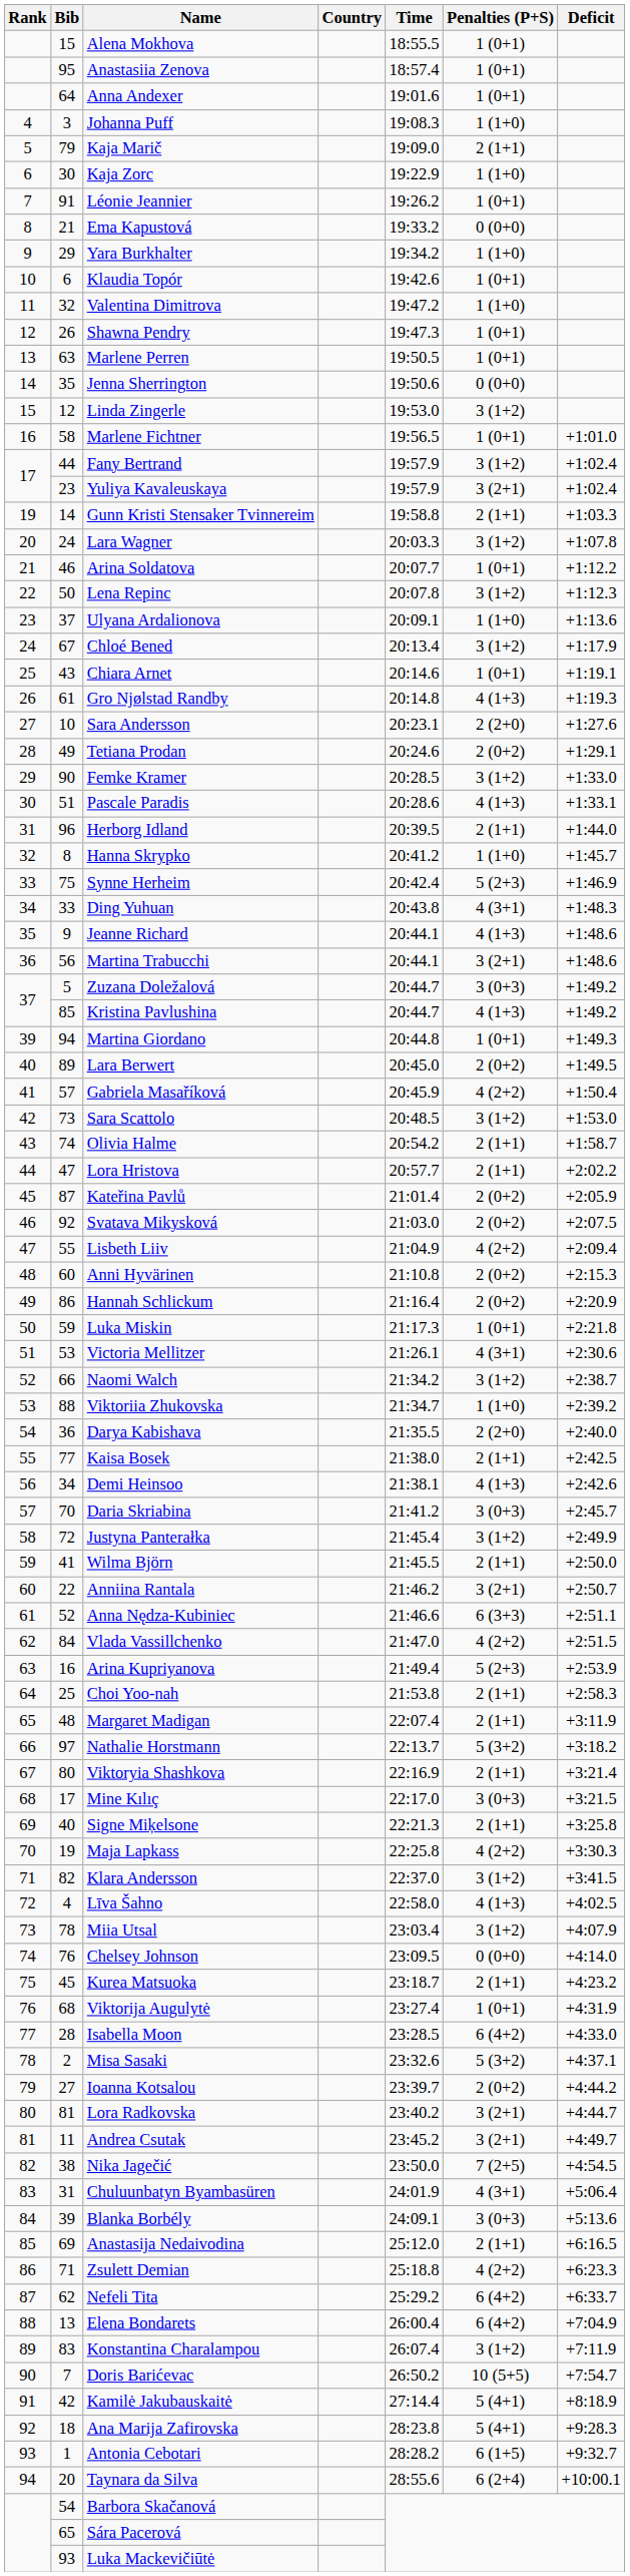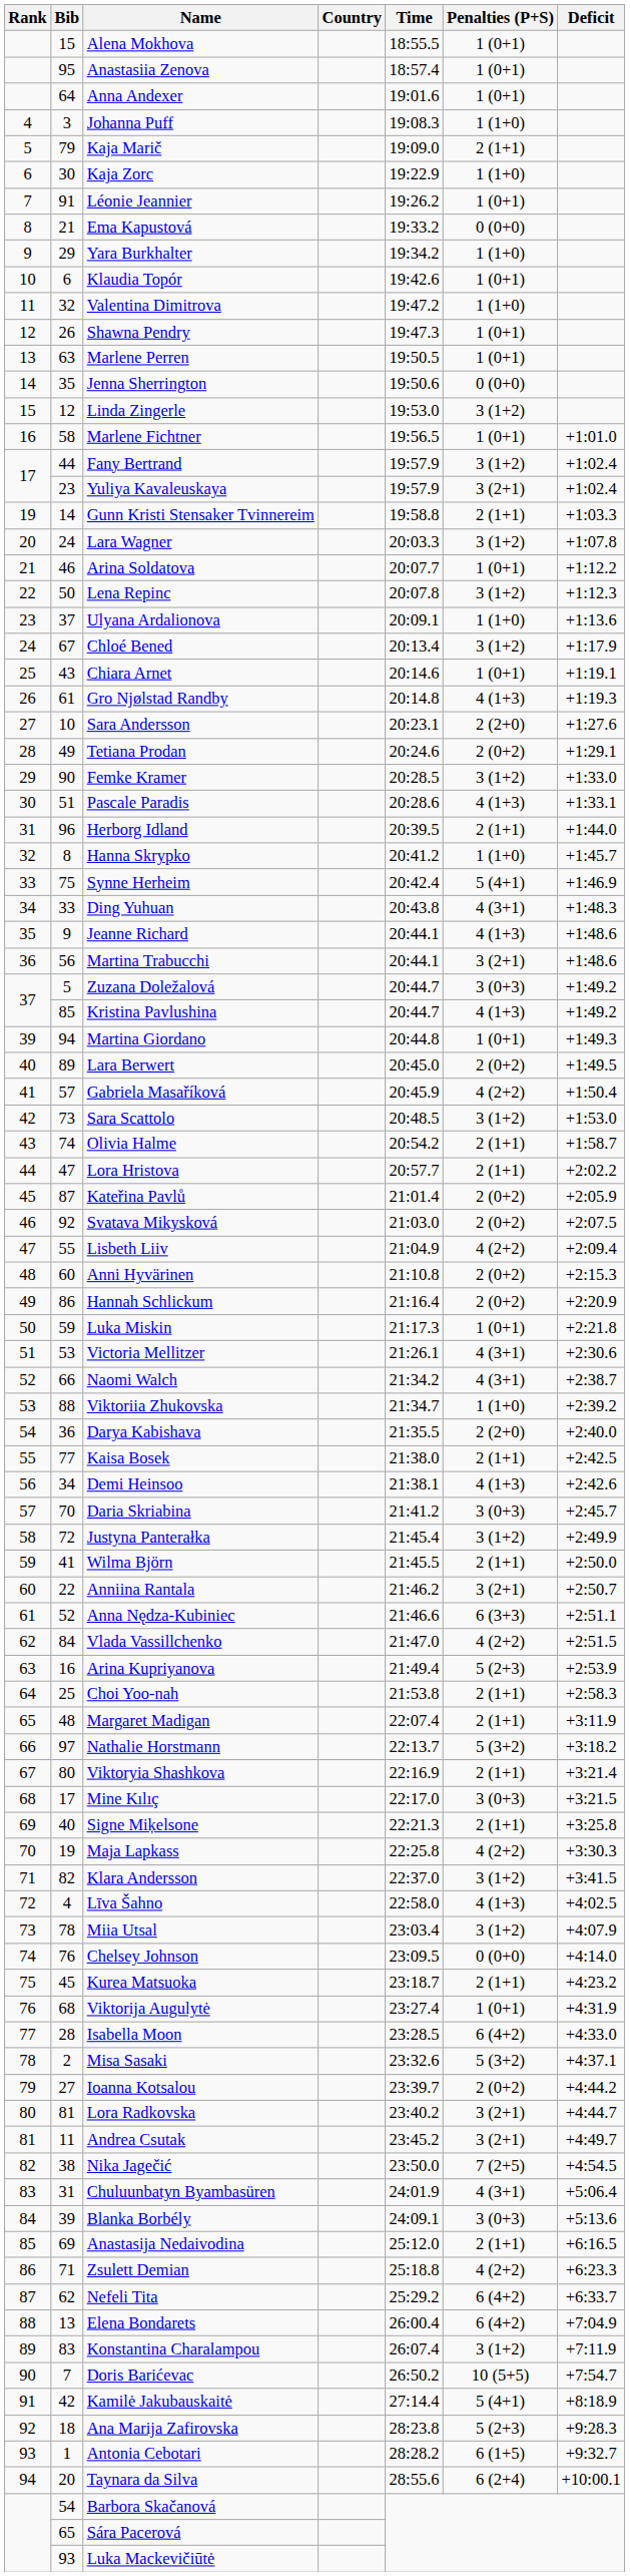 <table class="wikitable sortable" style="text-align:center">
 <tr>
 <th>Rank</th>
 <th>Bib</th>
 <th>Name</th>
 <th>Country</th>
 <th>Time</th>
 <th>Penalties (P+S)</th>
 <th>Deficit</th>
 </tr>
 <tr>
 <td></td>
 <td>15</td>
 <td align=left><a href='#'>Alena Mokhova</a></td>
 <td align=left></td>
 <td>18:55.5</td>
 <td>1 (0+1)</td>
 <td></td>
 </tr>
 <tr>
 <td></td>
 <td>95</td>
 <td align=left><a href='#'>Anastasiia Zenova</a></td>
 <td align=left></td>
 <td>18:57.4</td>
 <td>1 (0+1)</td>
 <td></td>
 </tr>
 <tr>
 <td></td>
 <td>64</td>
 <td align=left><a href='#'>Anna Andexer</a></td>
 <td align=left></td>
 <td>19:01.6</td>
 <td>1 (0+1)</td>
 <td></td>
 </tr>
 <tr>
 <td>4</td>
 <td>3</td>
 <td align=left><a href='#'>Johanna Puff</a></td>
 <td align=left></td>
 <td>19:08.3</td>
 <td>1 (1+0)</td>
 <td></td>
 </tr>
 <tr>
 <td>5</td>
 <td>79</td>
 <td align=left><a href='#'>Kaja Marič</a></td>
 <td align=left></td>
 <td>19:09.0</td>
 <td>2 (1+1)</td>
 <td></td>
 </tr>
 <tr>
 <td>6</td>
 <td>30</td>
 <td align=left><a href='#'>Kaja Zorc</a></td>
 <td align=left></td>
 <td>19:22.9</td>
 <td>1 (1+0)</td>
 <td></td>
 </tr>
 <tr>
 <td>7</td>
 <td>91</td>
 <td align=left><a href='#'>Léonie Jeannier</a></td>
 <td align=left></td>
 <td>19:26.2</td>
 <td>1 (0+1)</td>
 <td></td>
 </tr>
 <tr>
 <td>8</td>
 <td>21</td>
 <td align=left><a href='#'>Ema Kapustová</a></td>
 <td align=left></td>
 <td>19:33.2</td>
 <td>0 (0+0)</td>
 <td></td>
 </tr>
 <tr>
 <td>9</td>
 <td>29</td>
 <td align=left><a href='#'>Yara Burkhalter</a></td>
 <td align=left></td>
 <td>19:34.2</td>
 <td>1 (1+0)</td>
 <td></td>
 </tr>
 <tr>
 <td>10</td>
 <td>6</td>
 <td align=left><a href='#'>Klaudia Topór</a></td>
 <td align=left></td>
 <td>19:42.6</td>
 <td>1 (0+1)</td>
 <td></td>
 </tr>
 <tr>
 <td>11</td>
 <td>32</td>
 <td align=left><a href='#'>Valentina Dimitrova</a></td>
 <td align=left></td>
 <td>19:47.2</td>
 <td>1 (1+0)</td>
 <td></td>
 </tr>
 <tr>
 <td>12</td>
 <td>26</td>
 <td align=left><a href='#'>Shawna Pendry</a></td>
 <td align=left></td>
 <td>19:47.3</td>
 <td>1 (0+1)</td>
 <td></td>
 </tr>
 <tr>
 <td>13</td>
 <td>63</td>
 <td align=left><a href='#'>Marlene Perren</a></td>
 <td align=left></td>
 <td>19:50.5</td>
 <td>1 (0+1)</td>
 <td></td>
 </tr>
 <tr>
 <td>14</td>
 <td>35</td>
 <td align=left><a href='#'>Jenna Sherrington</a></td>
 <td align=left></td>
 <td>19:50.6</td>
 <td>0 (0+0)</td>
 <td></td>
 </tr>
 <tr>
 <td>15</td>
 <td>12</td>
 <td align=left><a href='#'>Linda Zingerle</a></td>
 <td align=left></td>
 <td>19:53.0</td>
 <td>3 (1+2)</td>
 <td></td>
 </tr>
 <tr>
 <td>16</td>
 <td>58</td>
 <td align=left><a href='#'>Marlene Fichtner</a></td>
 <td align=left></td>
 <td>19:56.5</td>
 <td>1 (0+1)</td>
 <td>+1:01.0</td>
 </tr>
 <tr>
 <td rowspan="2">17</td>
 <td>44</td>
 <td align=left><a href='#'>Fany Bertrand</a></td>
 <td align=left></td>
 <td>19:57.9</td>
 <td>3 (1+2)</td>
 <td>+1:02.4</td>
 </tr>
 <tr>
 <td>23</td>
 <td align=left><a href='#'>Yuliya Kavaleuskaya</a></td>
 <td align=left></td>
 <td>19:57.9</td>
 <td>3 (2+1)</td>
 <td>+1:02.4</td>
 </tr>
 <tr>
 <td>19</td>
 <td>14</td>
 <td align=left><a href='#'>Gunn Kristi Stensaker Tvinnereim</a></td>
 <td align=left></td>
 <td>19:58.8</td>
 <td>2 (1+1)</td>
 <td>+1:03.3</td>
 </tr>
 <tr>
 <td>20</td>
 <td>24</td>
 <td align=left><a href='#'>Lara Wagner</a></td>
 <td align=left></td>
 <td>20:03.3</td>
 <td>3 (1+2)</td>
 <td>+1:07.8</td>
 </tr>
 <tr>
 <td>21</td>
 <td>46</td>
 <td align=left><a href='#'>Arina Soldatova</a></td>
 <td align=left></td>
 <td>20:07.7</td>
 <td>1 (0+1)</td>
 <td>+1:12.2</td>
 </tr>
 <tr>
 <td>22</td>
 <td>50</td>
 <td align=left><a href='#'>Lena Repinc</a></td>
 <td align=left></td>
 <td>20:07.8</td>
 <td>3 (1+2)</td>
 <td>+1:12.3</td>
 </tr>
 <tr>
 <td>23</td>
 <td>37</td>
 <td align=left><a href='#'>Ulyana Ardalionova</a></td>
 <td align=left></td>
 <td>20:09.1</td>
 <td>1 (1+0)</td>
 <td>+1:13.6</td>
 </tr>
 <tr>
 <td>24</td>
 <td>67</td>
 <td align=left><a href='#'>Chloé Bened</a></td>
 <td align=left></td>
 <td>20:13.4</td>
 <td>3 (1+2)</td>
 <td>+1:17.9</td>
 </tr>
 <tr>
 <td>25</td>
 <td>43</td>
 <td align=left><a href='#'>Chiara Arnet</a></td>
 <td align=left></td>
 <td>20:14.6</td>
 <td>1 (0+1)</td>
 <td>+1:19.1</td>
 </tr>
 <tr>
 <td>26</td>
 <td>61</td>
 <td align=left><a href='#'>Gro Njølstad Randby</a></td>
 <td align=left></td>
 <td>20:14.8</td>
 <td>4 (1+3)</td>
 <td>+1:19.3</td>
 </tr>
 <tr>
 <td>27</td>
 <td>10</td>
 <td align=left><a href='#'>Sara Andersson</a></td>
 <td align=left></td>
 <td>20:23.1</td>
 <td>2 (2+0)</td>
 <td>+1:27.6</td>
 </tr>
 <tr>
 <td>28</td>
 <td>49</td>
 <td align=left><a href='#'>Tetiana Prodan</a></td>
 <td align=left></td>
 <td>20:24.6</td>
 <td>2 (0+2)</td>
 <td>+1:29.1</td>
 </tr>
 <tr>
 <td>29</td>
 <td>90</td>
 <td align=left><a href='#'>Femke Kramer</a></td>
 <td align=left></td>
 <td>20:28.5</td>
 <td>3 (1+2)</td>
 <td>+1:33.0</td>
 </tr>
 <tr>
 <td>30</td>
 <td>51</td>
 <td align=left><a href='#'>Pascale Paradis</a></td>
 <td align=left></td>
 <td>20:28.6</td>
 <td>4 (1+3)</td>
 <td>+1:33.1</td>
 </tr>
 <tr>
 <td>31</td>
 <td>96</td>
 <td align=left><a href='#'>Herborg Idland</a></td>
 <td align=left></td>
 <td>20:39.5</td>
 <td>2 (1+1)</td>
 <td>+1:44.0</td>
 </tr>
 <tr>
 <td>32</td>
 <td>8</td>
 <td align=left><a href='#'>Hanna Skrypko</a></td>
 <td align=left></td>
 <td>20:41.2</td>
 <td>1 (1+0)</td>
 <td>+1:45.7</td>
 </tr>
 <tr>
 <td>33</td>
 <td>75</td>
 <td align=left><a href='#'>Synne Herheim</a></td>
 <td align=left></td>
 <td>20:42.4</td>
-<td>5 (2+3)</td>
+<td>5 (4+1)</td>
 <td>+1:46.9</td>
 </tr>
 <tr>
 <td>34</td>
 <td>33</td>
 <td align=left><a href='#'>Ding Yuhuan</a></td>
 <td align=left></td>
 <td>20:43.8</td>
 <td>4 (3+1)</td>
 <td>+1:48.3</td>
 </tr>
 <tr>
 <td>35</td>
 <td>9</td>
 <td align=left><a href='#'>Jeanne Richard</a></td>
 <td align=left></td>
 <td>20:44.1</td>
 <td>4 (1+3)</td>
 <td>+1:48.6</td>
 </tr>
 <tr>
 <td>36</td>
 <td>56</td>
 <td align=left><a href='#'>Martina Trabucchi</a></td>
 <td align=left></td>
 <td>20:44.1</td>
 <td>3 (2+1)</td>
 <td>+1:48.6</td>
 </tr>
 <tr>
 <td rowspan="2">37</td>
 <td>5</td>
 <td align=left><a href='#'>Zuzana Doležalová</a></td>
 <td align=left></td>
 <td>20:44.7</td>
 <td>3 (0+3)</td>
 <td>+1:49.2</td>
 </tr>
 <tr>
 <td>85</td>
 <td align=left><a href='#'>Kristina Pavlushina</a></td>
 <td align=left></td>
 <td>20:44.7</td>
 <td>4 (1+3)</td>
 <td>+1:49.2</td>
 </tr>
 <tr>
 <td>39</td>
 <td>94</td>
 <td align=left><a href='#'>Martina Giordano</a></td>
 <td align=left></td>
 <td>20:44.8</td>
 <td>1 (0+1)</td>
 <td>+1:49.3</td>
 </tr>
 <tr>
 <td>40</td>
 <td>89</td>
 <td align=left><a href='#'>Lara Berwert</a></td>
 <td align=left></td>
 <td>20:45.0</td>
 <td>2 (0+2)</td>
 <td>+1:49.5</td>
 </tr>
 <tr>
 <td>41</td>
 <td>57</td>
 <td align=left><a href='#'>Gabriela Masaříková</a></td>
 <td align=left></td>
 <td>20:45.9</td>
 <td>4 (2+2)</td>
 <td>+1:50.4</td>
 </tr>
 <tr>
 <td>42</td>
 <td>73</td>
 <td align=left><a href='#'>Sara Scattolo</a></td>
 <td align=left></td>
 <td>20:48.5</td>
 <td>3 (1+2)</td>
 <td>+1:53.0</td>
 </tr>
 <tr>
 <td>43</td>
 <td>74</td>
 <td align=left><a href='#'>Olivia Halme</a></td>
 <td align=left></td>
 <td>20:54.2</td>
 <td>2 (1+1)</td>
 <td>+1:58.7</td>
 </tr>
 <tr>
 <td>44</td>
 <td>47</td>
 <td align=left><a href='#'>Lora Hristova</a></td>
 <td align=left></td>
 <td>20:57.7</td>
 <td>2 (1+1)</td>
 <td>+2:02.2</td>
 </tr>
 <tr>
 <td>45</td>
 <td>87</td>
 <td align=left><a href='#'>Kateřina Pavlů</a></td>
 <td align=left></td>
 <td>21:01.4</td>
 <td>2 (0+2)</td>
 <td>+2:05.9</td>
 </tr>
 <tr>
 <td>46</td>
 <td>92</td>
 <td align=left><a href='#'>Svatava Mikysková</a></td>
 <td align=left></td>
 <td>21:03.0</td>
 <td>2 (0+2)</td>
 <td>+2:07.5</td>
 </tr>
 <tr>
 <td>47</td>
 <td>55</td>
 <td align=left><a href='#'>Lisbeth Liiv</a></td>
 <td align=left></td>
 <td>21:04.9</td>
 <td>4 (2+2)</td>
 <td>+2:09.4</td>
 </tr>
 <tr>
 <td>48</td>
 <td>60</td>
 <td align=left><a href='#'>Anni Hyvärinen</a></td>
 <td align=left></td>
 <td>21:10.8</td>
 <td>2 (0+2)</td>
 <td>+2:15.3</td>
 </tr>
 <tr>
 <td>49</td>
 <td>86</td>
 <td align=left><a href='#'>Hannah Schlickum</a></td>
 <td align=left></td>
 <td>21:16.4</td>
 <td>2 (0+2)</td>
 <td>+2:20.9</td>
 </tr>
 <tr>
 <td>50</td>
 <td>59</td>
 <td align=left><a href='#'>Luka Miskin</a></td>
 <td align=left></td>
 <td>21:17.3</td>
 <td>1 (0+1)</td>
 <td>+2:21.8</td>
 </tr>
 <tr>
 <td>51</td>
 <td>53</td>
 <td align=left><a href='#'>Victoria Mellitzer</a></td>
 <td align=left></td>
 <td>21:26.1</td>
 <td>4 (3+1)</td>
 <td>+2:30.6</td>
 </tr>
 <tr>
 <td>52</td>
 <td>66</td>
 <td align=left><a href='#'>Naomi Walch</a></td>
 <td align=left></td>
 <td>21:34.2</td>
-<td>3 (1+2)</td>
+<td>4 (3+1)</td>
 <td>+2:38.7</td>
 </tr>
 <tr>
 <td>53</td>
 <td>88</td>
 <td align=left><a href='#'>Viktoriia Zhukovska</a></td>
 <td align=left></td>
 <td>21:34.7</td>
 <td>1 (1+0)</td>
 <td>+2:39.2</td>
 </tr>
 <tr>
 <td>54</td>
 <td>36</td>
 <td align=left><a href='#'>Darya Kabishava</a></td>
 <td align=left></td>
 <td>21:35.5</td>
 <td>2 (2+0)</td>
 <td>+2:40.0</td>
 </tr>
 <tr>
 <td>55</td>
 <td>77</td>
 <td align=left><a href='#'>Kaisa Bosek</a></td>
 <td align=left></td>
 <td>21:38.0</td>
 <td>2 (1+1)</td>
 <td>+2:42.5</td>
 </tr>
 <tr>
 <td>56</td>
 <td>34</td>
 <td align=left><a href='#'>Demi Heinsoo</a></td>
 <td align=left></td>
 <td>21:38.1</td>
 <td>4 (1+3)</td>
 <td>+2:42.6</td>
 </tr>
 <tr>
 <td>57</td>
 <td>70</td>
 <td align=left><a href='#'>Daria Skriabina</a></td>
 <td align=left></td>
 <td>21:41.2</td>
 <td>3 (0+3)</td>
 <td>+2:45.7</td>
 </tr>
 <tr>
 <td>58</td>
 <td>72</td>
 <td align=left><a href='#'>Justyna Panterałka</a></td>
 <td align=left></td>
 <td>21:45.4</td>
 <td>3 (1+2)</td>
 <td>+2:49.9</td>
 </tr>
 <tr>
 <td>59</td>
 <td>41</td>
 <td align=left><a href='#'>Wilma Björn</a></td>
 <td align=left></td>
 <td>21:45.5</td>
 <td>2 (1+1)</td>
 <td>+2:50.0</td>
 </tr>
 <tr>
 <td>60</td>
 <td>22</td>
 <td align=left><a href='#'>Anniina Rantala</a></td>
 <td align=left></td>
 <td>21:46.2</td>
 <td>3 (2+1)</td>
 <td>+2:50.7</td>
 </tr>
 <tr>
 <td>61</td>
 <td>52</td>
 <td align=left><a href='#'>Anna Nędza-Kubiniec</a></td>
 <td align=left></td>
 <td>21:46.6</td>
 <td>6 (3+3)</td>
 <td>+2:51.1</td>
 </tr>
 <tr>
 <td>62</td>
 <td>84</td>
 <td align=left><a href='#'>Vlada Vassillchenko</a></td>
 <td align=left></td>
 <td>21:47.0</td>
 <td>4 (2+2)</td>
 <td>+2:51.5</td>
 </tr>
 <tr>
 <td>63</td>
 <td>16</td>
 <td align=left><a href='#'>Arina Kupriyanova</a></td>
 <td align=left></td>
 <td>21:49.4</td>
 <td>5 (2+3)</td>
 <td>+2:53.9</td>
 </tr>
 <tr>
 <td>64</td>
 <td>25</td>
 <td align=left><a href='#'>Choi Yoo-nah</a></td>
 <td align=left></td>
 <td>21:53.8</td>
 <td>2 (1+1)</td>
 <td>+2:58.3</td>
 </tr>
 <tr>
 <td>65</td>
 <td>48</td>
 <td align=left><a href='#'>Margaret Madigan</a></td>
 <td align=left></td>
 <td>22:07.4</td>
 <td>2 (1+1)</td>
 <td>+3:11.9</td>
 </tr>
 <tr>
 <td>66</td>
 <td>97</td>
 <td align=left><a href='#'>Nathalie Horstmann</a></td>
 <td align=left></td>
 <td>22:13.7</td>
 <td>5 (3+2)</td>
 <td>+3:18.2</td>
 </tr>
 <tr>
 <td>67</td>
 <td>80</td>
 <td align=left><a href='#'>Viktoryia Shashkova</a></td>
 <td align=left></td>
 <td>22:16.9</td>
 <td>2 (1+1)</td>
 <td>+3:21.4</td>
 </tr>
 <tr>
 <td>68</td>
 <td>17</td>
 <td align=left><a href='#'>Mine Kılıç</a></td>
 <td align=left></td>
 <td>22:17.0</td>
 <td>3 (0+3)</td>
 <td>+3:21.5</td>
 </tr>
 <tr>
 <td>69</td>
 <td>40</td>
 <td align=left><a href='#'>Signe Miķelsone</a></td>
 <td align=left></td>
 <td>22:21.3</td>
 <td>2 (1+1)</td>
 <td>+3:25.8</td>
 </tr>
 <tr>
 <td>70</td>
 <td>19</td>
 <td align=left><a href='#'>Maja Lapkass</a></td>
 <td align=left></td>
 <td>22:25.8</td>
 <td>4 (2+2)</td>
 <td>+3:30.3</td>
 </tr>
 <tr>
 <td>71</td>
 <td>82</td>
 <td align=left><a href='#'>Klara Andersson</a></td>
 <td align=left></td>
 <td>22:37.0</td>
 <td>3 (1+2)</td>
 <td>+3:41.5</td>
 </tr>
 <tr>
 <td>72</td>
 <td>4</td>
 <td align=left><a href='#'>Līva Šahno</a></td>
 <td align=left></td>
 <td>22:58.0</td>
 <td>4 (1+3)</td>
 <td>+4:02.5</td>
 </tr>
 <tr>
 <td>73</td>
 <td>78</td>
 <td align=left><a href='#'>Miia Utsal</a></td>
 <td align=left></td>
 <td>23:03.4</td>
 <td>3 (1+2)</td>
 <td>+4:07.9</td>
 </tr>
 <tr>
 <td>74</td>
 <td>76</td>
 <td align=left><a href='#'>Chelsey Johnson</a></td>
 <td align=left></td>
 <td>23:09.5</td>
 <td>0 (0+0)</td>
 <td>+4:14.0</td>
 </tr>
 <tr>
 <td>75</td>
 <td>45</td>
 <td align=left><a href='#'>Kurea Matsuoka</a></td>
 <td align=left></td>
 <td>23:18.7</td>
 <td>2 (1+1)</td>
 <td>+4:23.2</td>
 </tr>
 <tr>
 <td>76</td>
 <td>68</td>
 <td align=left><a href='#'>Viktorija Augulytė</a></td>
 <td align=left></td>
 <td>23:27.4</td>
 <td>1 (0+1)</td>
 <td>+4:31.9</td>
 </tr>
 <tr>
 <td>77</td>
 <td>28</td>
 <td align=left><a href='#'>Isabella Moon</a></td>
 <td align=left></td>
 <td>23:28.5</td>
 <td>6 (4+2)</td>
 <td>+4:33.0</td>
 </tr>
 <tr>
 <td>78</td>
 <td>2</td>
 <td align=left><a href='#'>Misa Sasaki</a></td>
 <td align=left></td>
 <td>23:32.6</td>
 <td>5 (3+2)</td>
 <td>+4:37.1</td>
 </tr>
 <tr>
 <td>79</td>
 <td>27</td>
 <td align=left><a href='#'>Ioanna Kotsalou</a></td>
 <td align=left></td>
 <td>23:39.7</td>
 <td>2 (0+2)</td>
 <td>+4:44.2</td>
 </tr>
 <tr>
 <td>80</td>
 <td>81</td>
 <td align=left><a href='#'>Lora Radkovska</a></td>
 <td align=left></td>
 <td>23:40.2</td>
 <td>3 (2+1)</td>
 <td>+4:44.7</td>
 </tr>
 <tr>
 <td>81</td>
 <td>11</td>
 <td align=left><a href='#'>Andrea Csutak</a></td>
 <td align=left></td>
 <td>23:45.2</td>
 <td>3 (2+1)</td>
 <td>+4:49.7</td>
 </tr>
 <tr>
 <td>82</td>
 <td>38</td>
 <td align=left><a href='#'>Nika Jagečić</a></td>
 <td align=left></td>
 <td>23:50.0</td>
 <td>7 (2+5)</td>
 <td>+4:54.5</td>
 </tr>
 <tr>
 <td>83</td>
 <td>31</td>
 <td align=left><a href='#'>Chuluunbatyn Byambasüren</a></td>
 <td align=left></td>
 <td>24:01.9</td>
 <td>4 (3+1)</td>
 <td>+5:06.4</td>
 </tr>
 <tr>
 <td>84</td>
 <td>39</td>
 <td align=left><a href='#'>Blanka Borbély</a></td>
 <td align=left></td>
 <td>24:09.1</td>
 <td>3 (0+3)</td>
 <td>+5:13.6</td>
 </tr>
 <tr>
 <td>85</td>
 <td>69</td>
 <td align=left><a href='#'>Anastasija Nedaivodina</a></td>
 <td align=left></td>
 <td>25:12.0</td>
 <td>2 (1+1)</td>
 <td>+6:16.5</td>
 </tr>
 <tr>
 <td>86</td>
 <td>71</td>
 <td align=left><a href='#'>Zsulett Demian</a></td>
 <td align=left></td>
 <td>25:18.8</td>
 <td>4 (2+2)</td>
 <td>+6:23.3</td>
 </tr>
 <tr>
 <td>87</td>
 <td>62</td>
 <td align=left><a href='#'>Nefeli Tita</a></td>
 <td align=left></td>
 <td>25:29.2</td>
 <td>6 (4+2)</td>
 <td>+6:33.7</td>
 </tr>
 <tr>
 <td>88</td>
 <td>13</td>
 <td align=left><a href='#'>Elena Bondarets</a></td>
 <td align=left></td>
 <td>26:00.4</td>
 <td>6 (4+2)</td>
 <td>+7:04.9</td>
 </tr>
 <tr>
 <td>89</td>
 <td>83</td>
 <td align=left><a href='#'>Konstantina Charalampou</a></td>
 <td align=left></td>
 <td>26:07.4</td>
 <td>3 (1+2)</td>
 <td>+7:11.9</td>
 </tr>
 <tr>
 <td>90</td>
 <td>7</td>
 <td align=left><a href='#'>Doris Barićevac</a></td>
 <td align=left></td>
 <td>26:50.2</td>
 <td>10 (5+5)</td>
 <td>+7:54.7</td>
 </tr>
 <tr>
 <td>91</td>
 <td>42</td>
 <td align=left><a href='#'>Kamilė Jakubauskaitė</a></td>
 <td align=left></td>
 <td>27:14.4</td>
 <td>5 (4+1)</td>
 <td>+8:18.9</td>
 </tr>
 <tr>
 <td>92</td>
 <td>18</td>
 <td align=left><a href='#'>Ana Marija Zafirovska</a></td>
 <td align=left></td>
 <td>28:23.8</td>
-<td>5 (4+1)</td>
+<td>5 (2+3)</td>
 <td>+9:28.3</td>
 </tr>
 <tr>
 <td>93</td>
 <td>1</td>
 <td align=left><a href='#'>Antonia Cebotari</a></td>
 <td align=left></td>
 <td>28:28.2</td>
 <td>6 (1+5)</td>
 <td>+9:32.7</td>
 </tr>
 <tr>
 <td>94</td>
 <td>20</td>
 <td align=left><a href='#'>Taynara da Silva</a></td>
 <td align=left></td>
 <td>28:55.6</td>
 <td>6 (2+4)</td>
 <td>+10:00.1</td>
 </tr>
 <tr>
 <td rowspan=3></td>
 <td>54</td>
 <td align=left><a href='#'>Barbora Skačanová</a></td>
 <td align=left></td>
 <td colspan=3 rowspan=3></td>
 </tr>
 <tr>
 <td>65</td>
 <td align=left><a href='#'>Sára Pacerová</a></td>
 <td align=left></td>
 </tr>
 <tr>
 <td>93</td>
 <td align=left><a href='#'>Luka Mackevičiūtė</a></td>
 <td align=left></td>
 </tr>
 </table>
